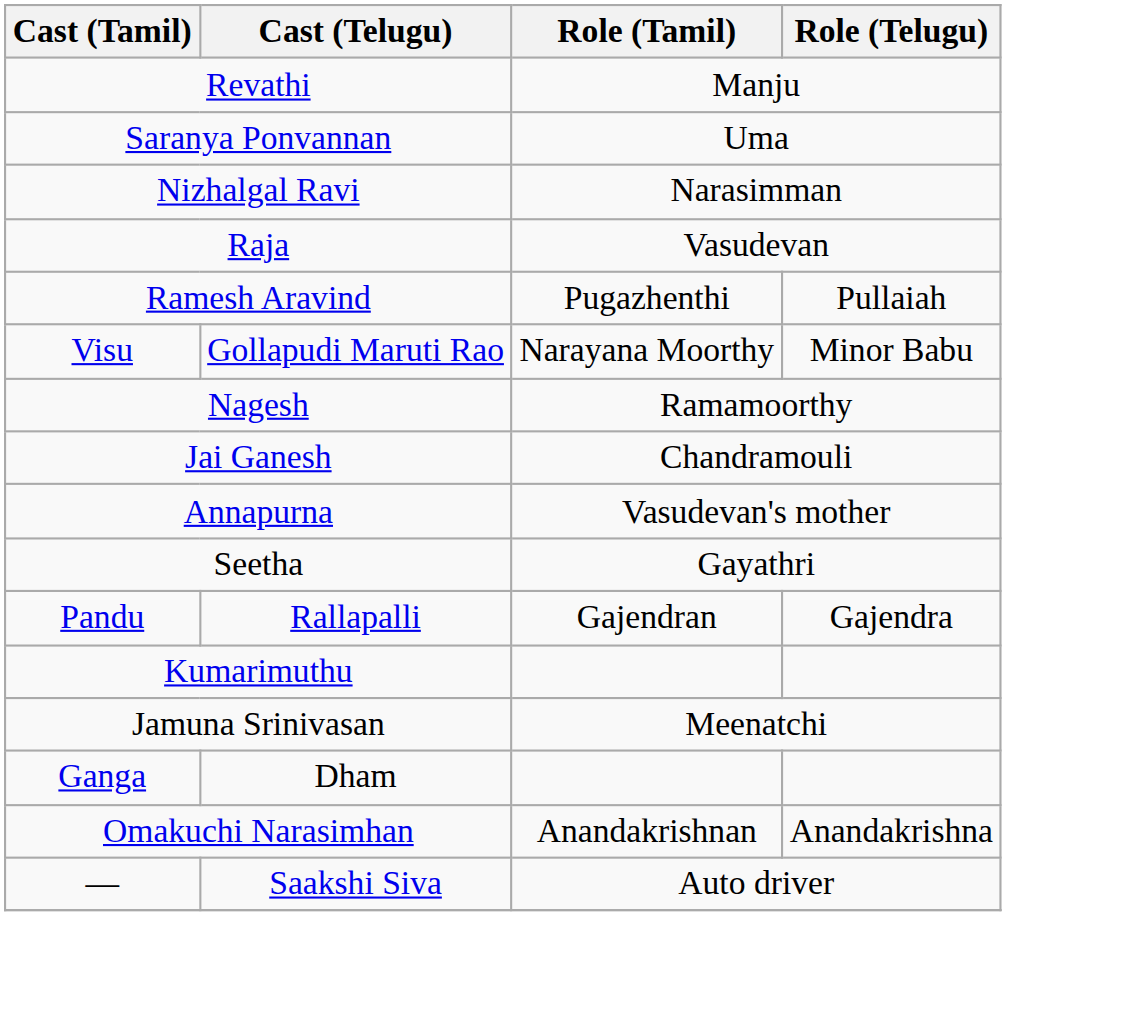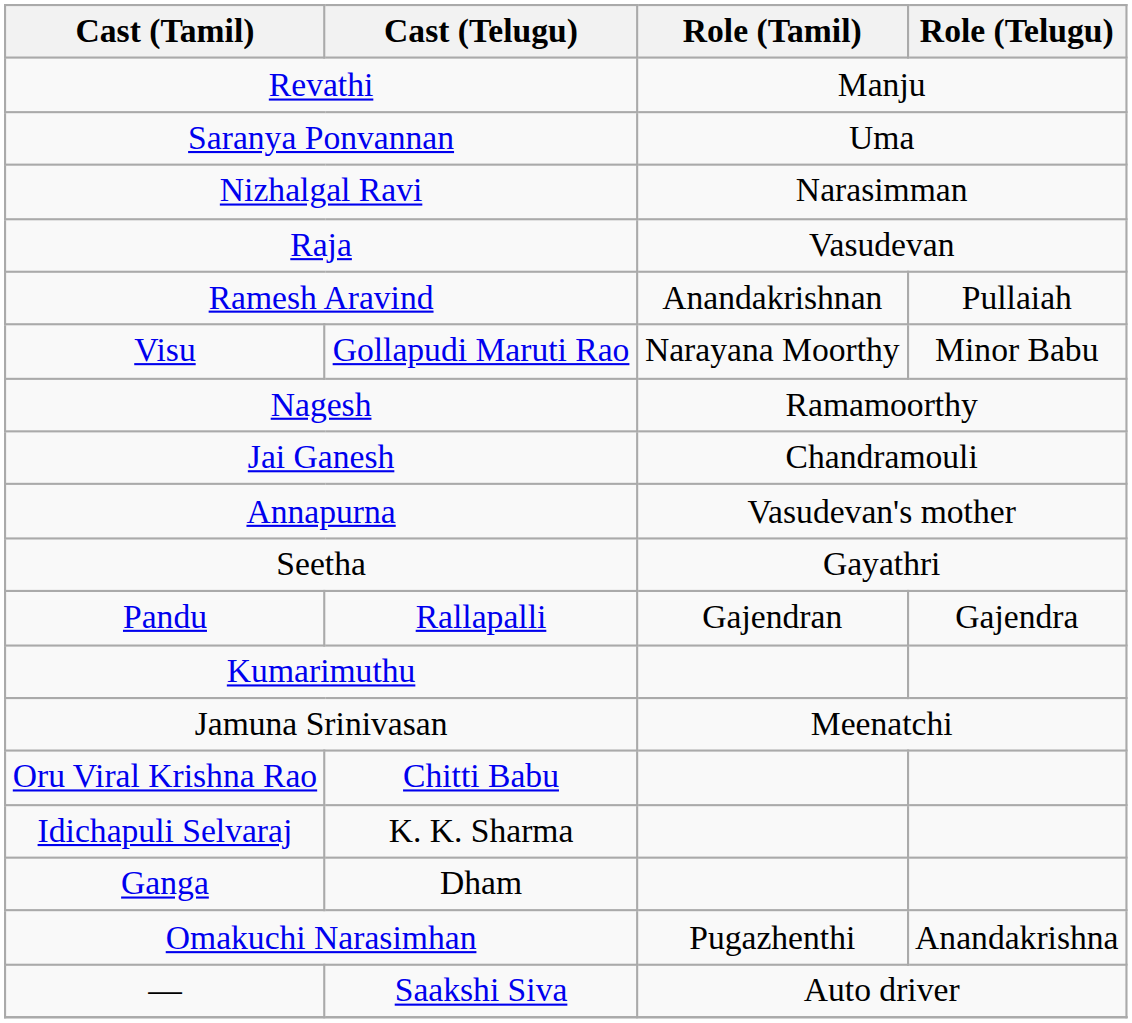 <table class="wikitable">
 <tr>
 <th>Cast (Tamil)</th>
 <th>Cast (Telugu)</th>
 <th>Role (Tamil)</th>
 <th>Role (Telugu)</th>
 </tr>
 <tr>
 <td colspan="2" style="text-align:center;"><a href='#'>Revathi</a></td>
 <td colspan="2" style="text-align:center;">Manju</td>
 </tr>
 <tr>
 <td colspan="2" style="text-align:center;"><a href='#'>Saranya Ponvannan</a></td>
 <td colspan="2" style="text-align:center;">Uma</td>
 </tr>
 <tr>
 <td colspan="2" style="text-align:center;"><a href='#'>Nizhalgal Ravi</a></td>
 <td colspan="2" style="text-align:center;">Narasimman</td>
 </tr>
 <tr>
 <td colspan="2" style="text-align:center;"><a href='#'>Raja</a></td>
 <td colspan="2" style="text-align:center;">Vasudevan</td>
 </tr>
 <tr>
 <td colspan="2" style="text-align:center;"><a href='#'>Ramesh Aravind</a></td>
-<td style="text-align:center;">Pugazhenthi</td>
+<td style="text-align:center;">Anandakrishnan</td>
 <td style="text-align:center;">Pullaiah</td>
 </tr>
 <tr>
 <td style="text-align:center;"><a href='#'>Visu</a></td>
 <td style="text-align:center;"><a href='#'>Gollapudi Maruti Rao</a></td>
 <td style="text-align:center;">Narayana Moorthy</td>
 <td style="text-align:center;">Minor Babu</td>
 </tr>
 <tr>
 <td colspan="2" style="text-align:center;"><a href='#'>Nagesh</a></td>
 <td colspan="2" style="text-align:center;">Ramamoorthy</td>
 </tr>
 <tr>
 <td colspan="2" style="text-align:center;"><a href='#'>Jai Ganesh</a></td>
 <td colspan="2" style="text-align:center;">Chandramouli</td>
 </tr>
 <tr>
 <td colspan="2" style="text-align:center;"><a href='#'>Annapurna</a></td>
 <td colspan="2" style="text-align:center;">Vasudevan's mother</td>
 </tr>
 <tr>
 <td colspan="2" style="text-align:center;">Seetha</td>
 <td colspan="2" style="text-align:center;">Gayathri</td>
 </tr>
 <tr>
 <td style="text-align:center;"><a href='#'>Pandu</a></td>
 <td style="text-align:center;"><a href='#'>Rallapalli</a></td>
 <td style="text-align:center;">Gajendran</td>
 <td style="text-align:center;">Gajendra</td>
 </tr>
 <tr>
 <td colspan="2" style="text-align:center;"><a href='#'>Kumarimuthu</a></td>
 <td></td>
 <td></td>
 </tr>
 <tr>
 <td colspan="2" style="text-align:center;">Jamuna Srinivasan</td>
 <td colspan="2" style="text-align:center;">Meenatchi</td>
 </tr>
 <tr>
+<td style="text-align:center;"><a href='#'>Oru Viral Krishna Rao</a></td>
+<td style="text-align:center;"><a href='#'>Chitti Babu</a></td>
+<td></td>
+<td></td>
+</tr>
+<tr>
+<td style="text-align:center;"><a href='#'>Idichapuli Selvaraj</a></td>
+<td style="text-align:center;">K. K. Sharma</td>
+<td></td>
+<td></td>
+</tr>
+<tr>
 <td style="text-align:center;"><a href='#'>Ganga</a></td>
 <td style="text-align:center;">Dham</td>
 <td></td>
 <td></td>
 </tr>
 <tr>
 <td colspan="2" style="text-align:center;"><a href='#'>Omakuchi Narasimhan</a></td>
-<td style="text-align:center;">Anandakrishnan</td>
+<td style="text-align:center;">Pugazhenthi</td>
 <td style="text-align:center;">Anandakrishna</td>
 </tr>
 <tr>
 <td style="text-align:center;">—</td>
 <td style="text-align:center;"><a href='#'>Saakshi Siva</a></td>
 <td colspan="2" style="text-align:center;">Auto driver</td>
 </tr>
 <tr>
 </tr>
 </table>
